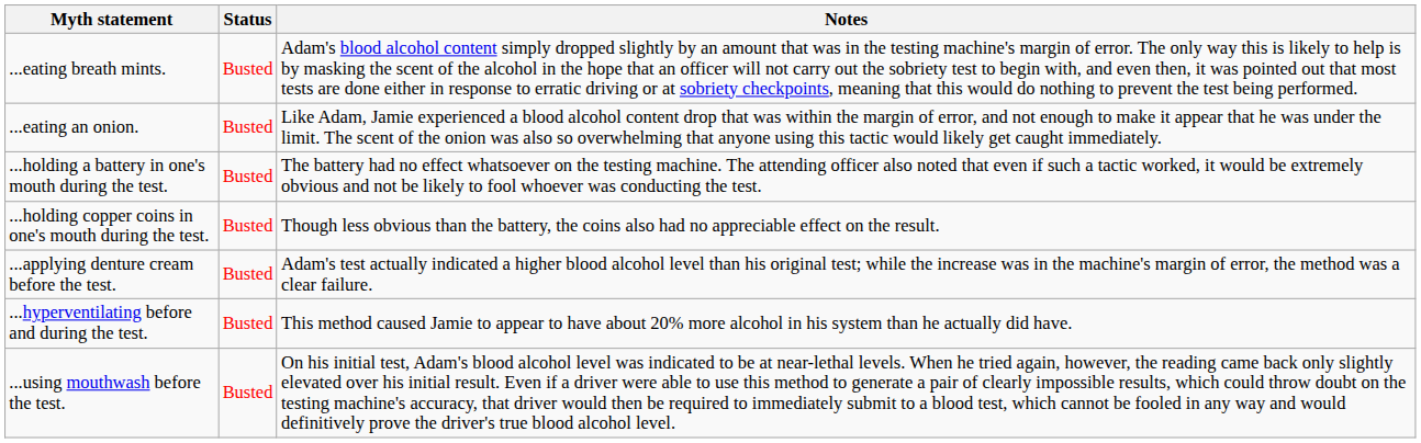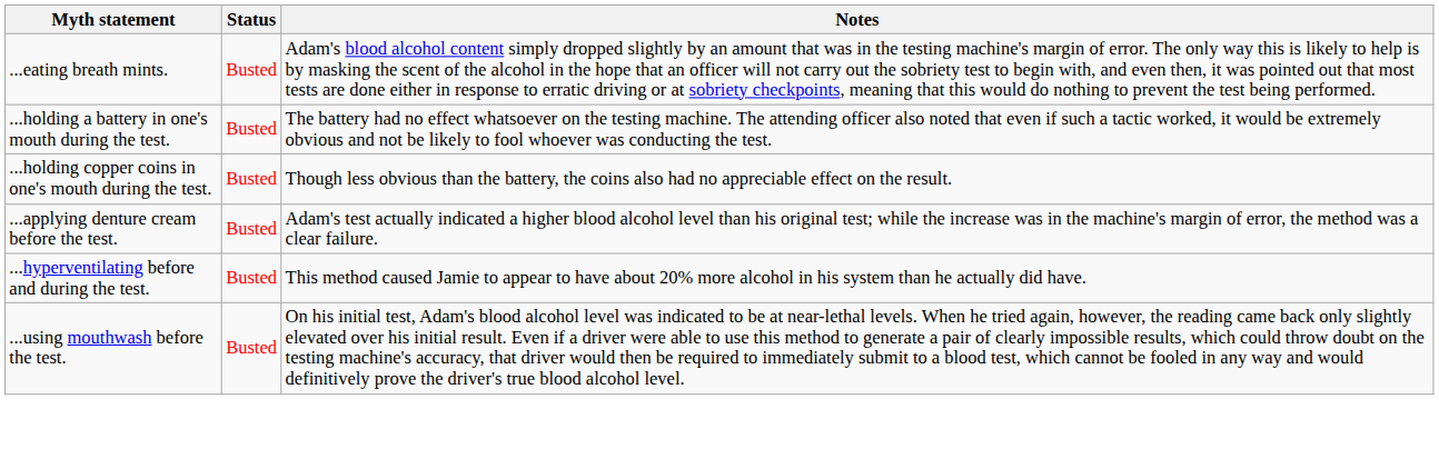 <table class="wikitable plainrowheaders">
 <tr>
 <th>Myth statement</th>
 <th>Status</th>
 <th>Notes</th>
 </tr>
 <tr>
 <td>...eating breath mints.</td>
 <td style="color:red">Busted</td>
 <td>Adam's <a href='#'>blood alcohol content</a> simply dropped slightly by an amount that was in the testing machine's margin of error. The only way this is likely to help is by masking the scent of the alcohol in the hope that an officer will not carry out the sobriety test to begin with, and even then, it was pointed out that most tests are done either in response to erratic driving or at <a href='#'>sobriety checkpoints</a>, meaning that this would do nothing to prevent the test being performed.</td>
-</tr>
-<tr>
-<td>...eating an onion.</td>
-<td style="color:red">Busted</td>
-<td>Like Adam, Jamie experienced a blood alcohol content drop that was within the margin of error, and not enough to make it appear that he was under the limit. The scent of the onion was also so overwhelming that anyone using this tactic would likely get caught immediately.</td>
 </tr>
 <tr>
 <td>...holding a battery in one's mouth during the test.</td>
 <td style="color:red">Busted</td>
 <td>The battery had no effect whatsoever on the testing machine. The attending officer also noted that even if such a tactic worked, it would be extremely obvious and not be likely to fool whoever was conducting the test.</td>
 </tr>
 <tr>
 <td>...holding copper coins in one's mouth during the test.</td>
 <td style="color:red">Busted</td>
 <td>Though less obvious than the battery, the coins also had no appreciable effect on the result.</td>
 </tr>
 <tr>
 <td>...applying denture cream before the test.</td>
 <td style="color:red">Busted</td>
 <td>Adam's test actually indicated a higher blood alcohol level than his original test; while the increase was in the machine's margin of error, the method was a clear failure.</td>
 </tr>
 <tr>
 <td>...<a href='#'>hyperventilating</a> before and during the test.</td>
 <td style="color:red">Busted</td>
 <td>This method caused Jamie to appear to have about 20% more alcohol in his system than he actually did have.</td>
 </tr>
 <tr>
 <td>...using <a href='#'>mouthwash</a> before the test.</td>
 <td style="color:red">Busted</td>
 <td>On his initial test, Adam's blood alcohol level was indicated to be at near-lethal levels. When he tried again, however, the reading came back only slightly elevated over his initial result. Even if a driver were able to use this method to generate a pair of clearly impossible results, which could throw doubt on the testing machine's accuracy, that driver would then be required to immediately submit to a blood test, which cannot be fooled in any way and would definitively prove the driver's true blood alcohol level.</td>
 </tr>
 </table>
